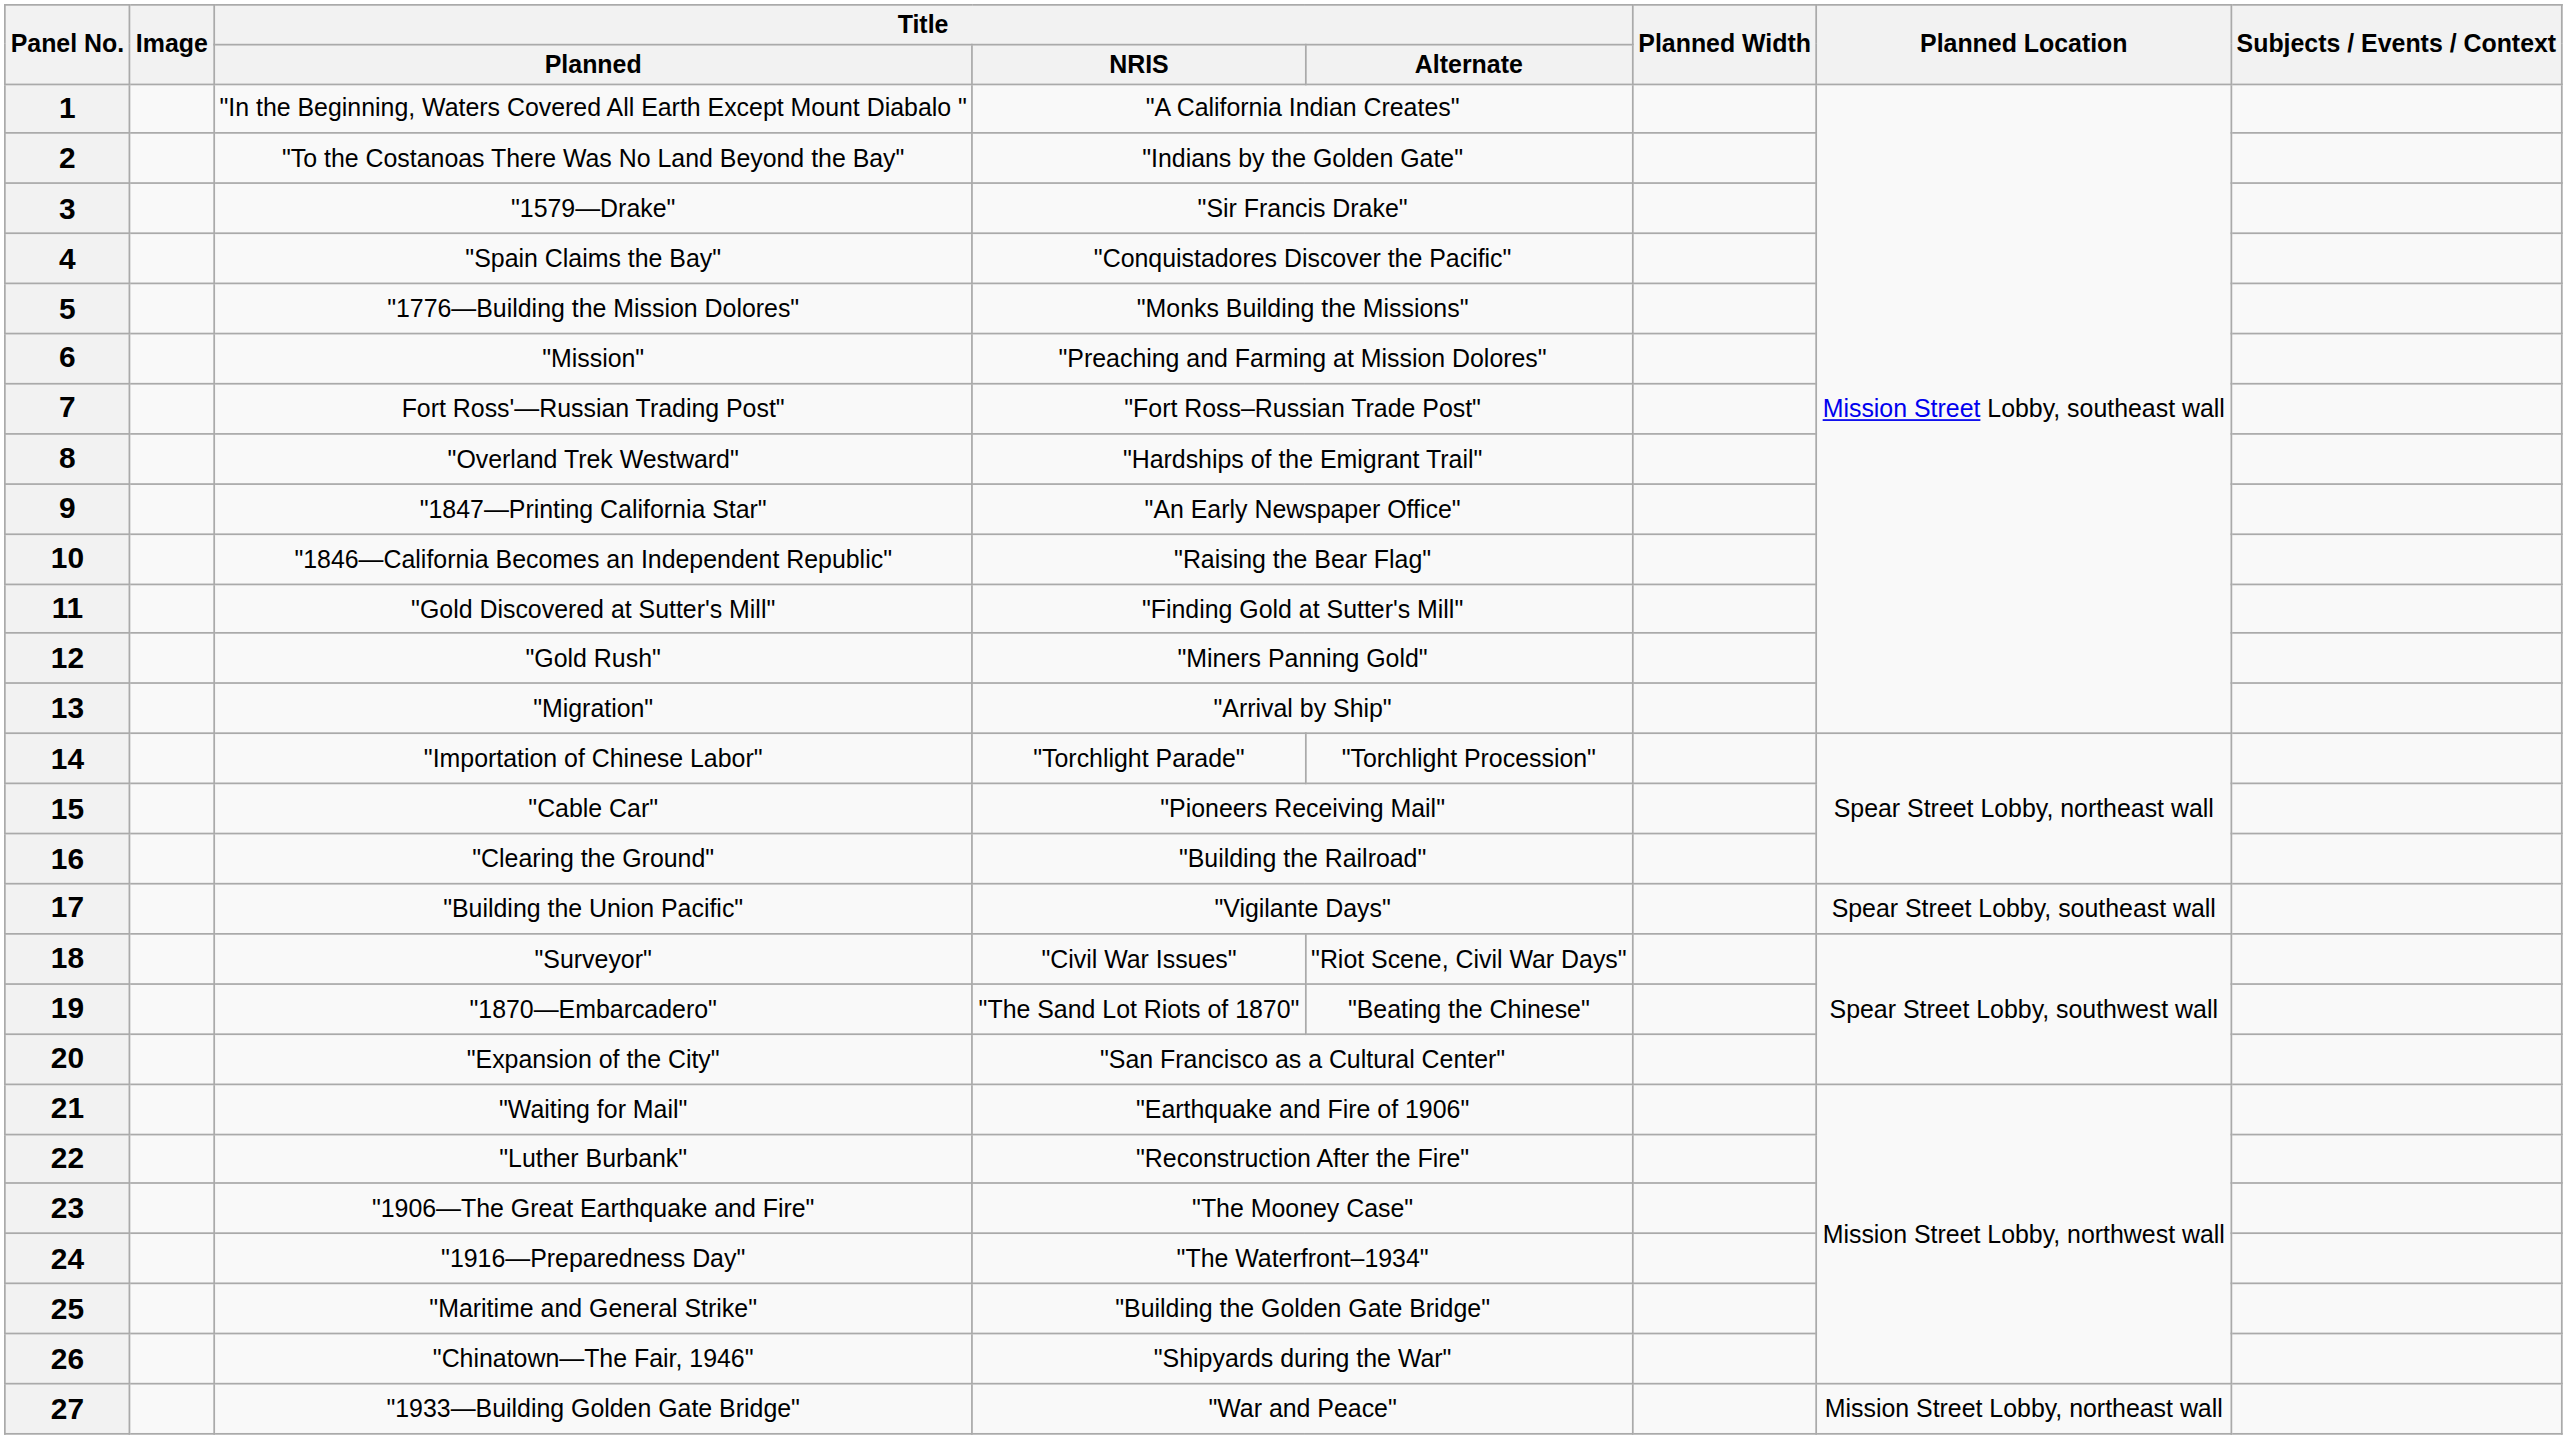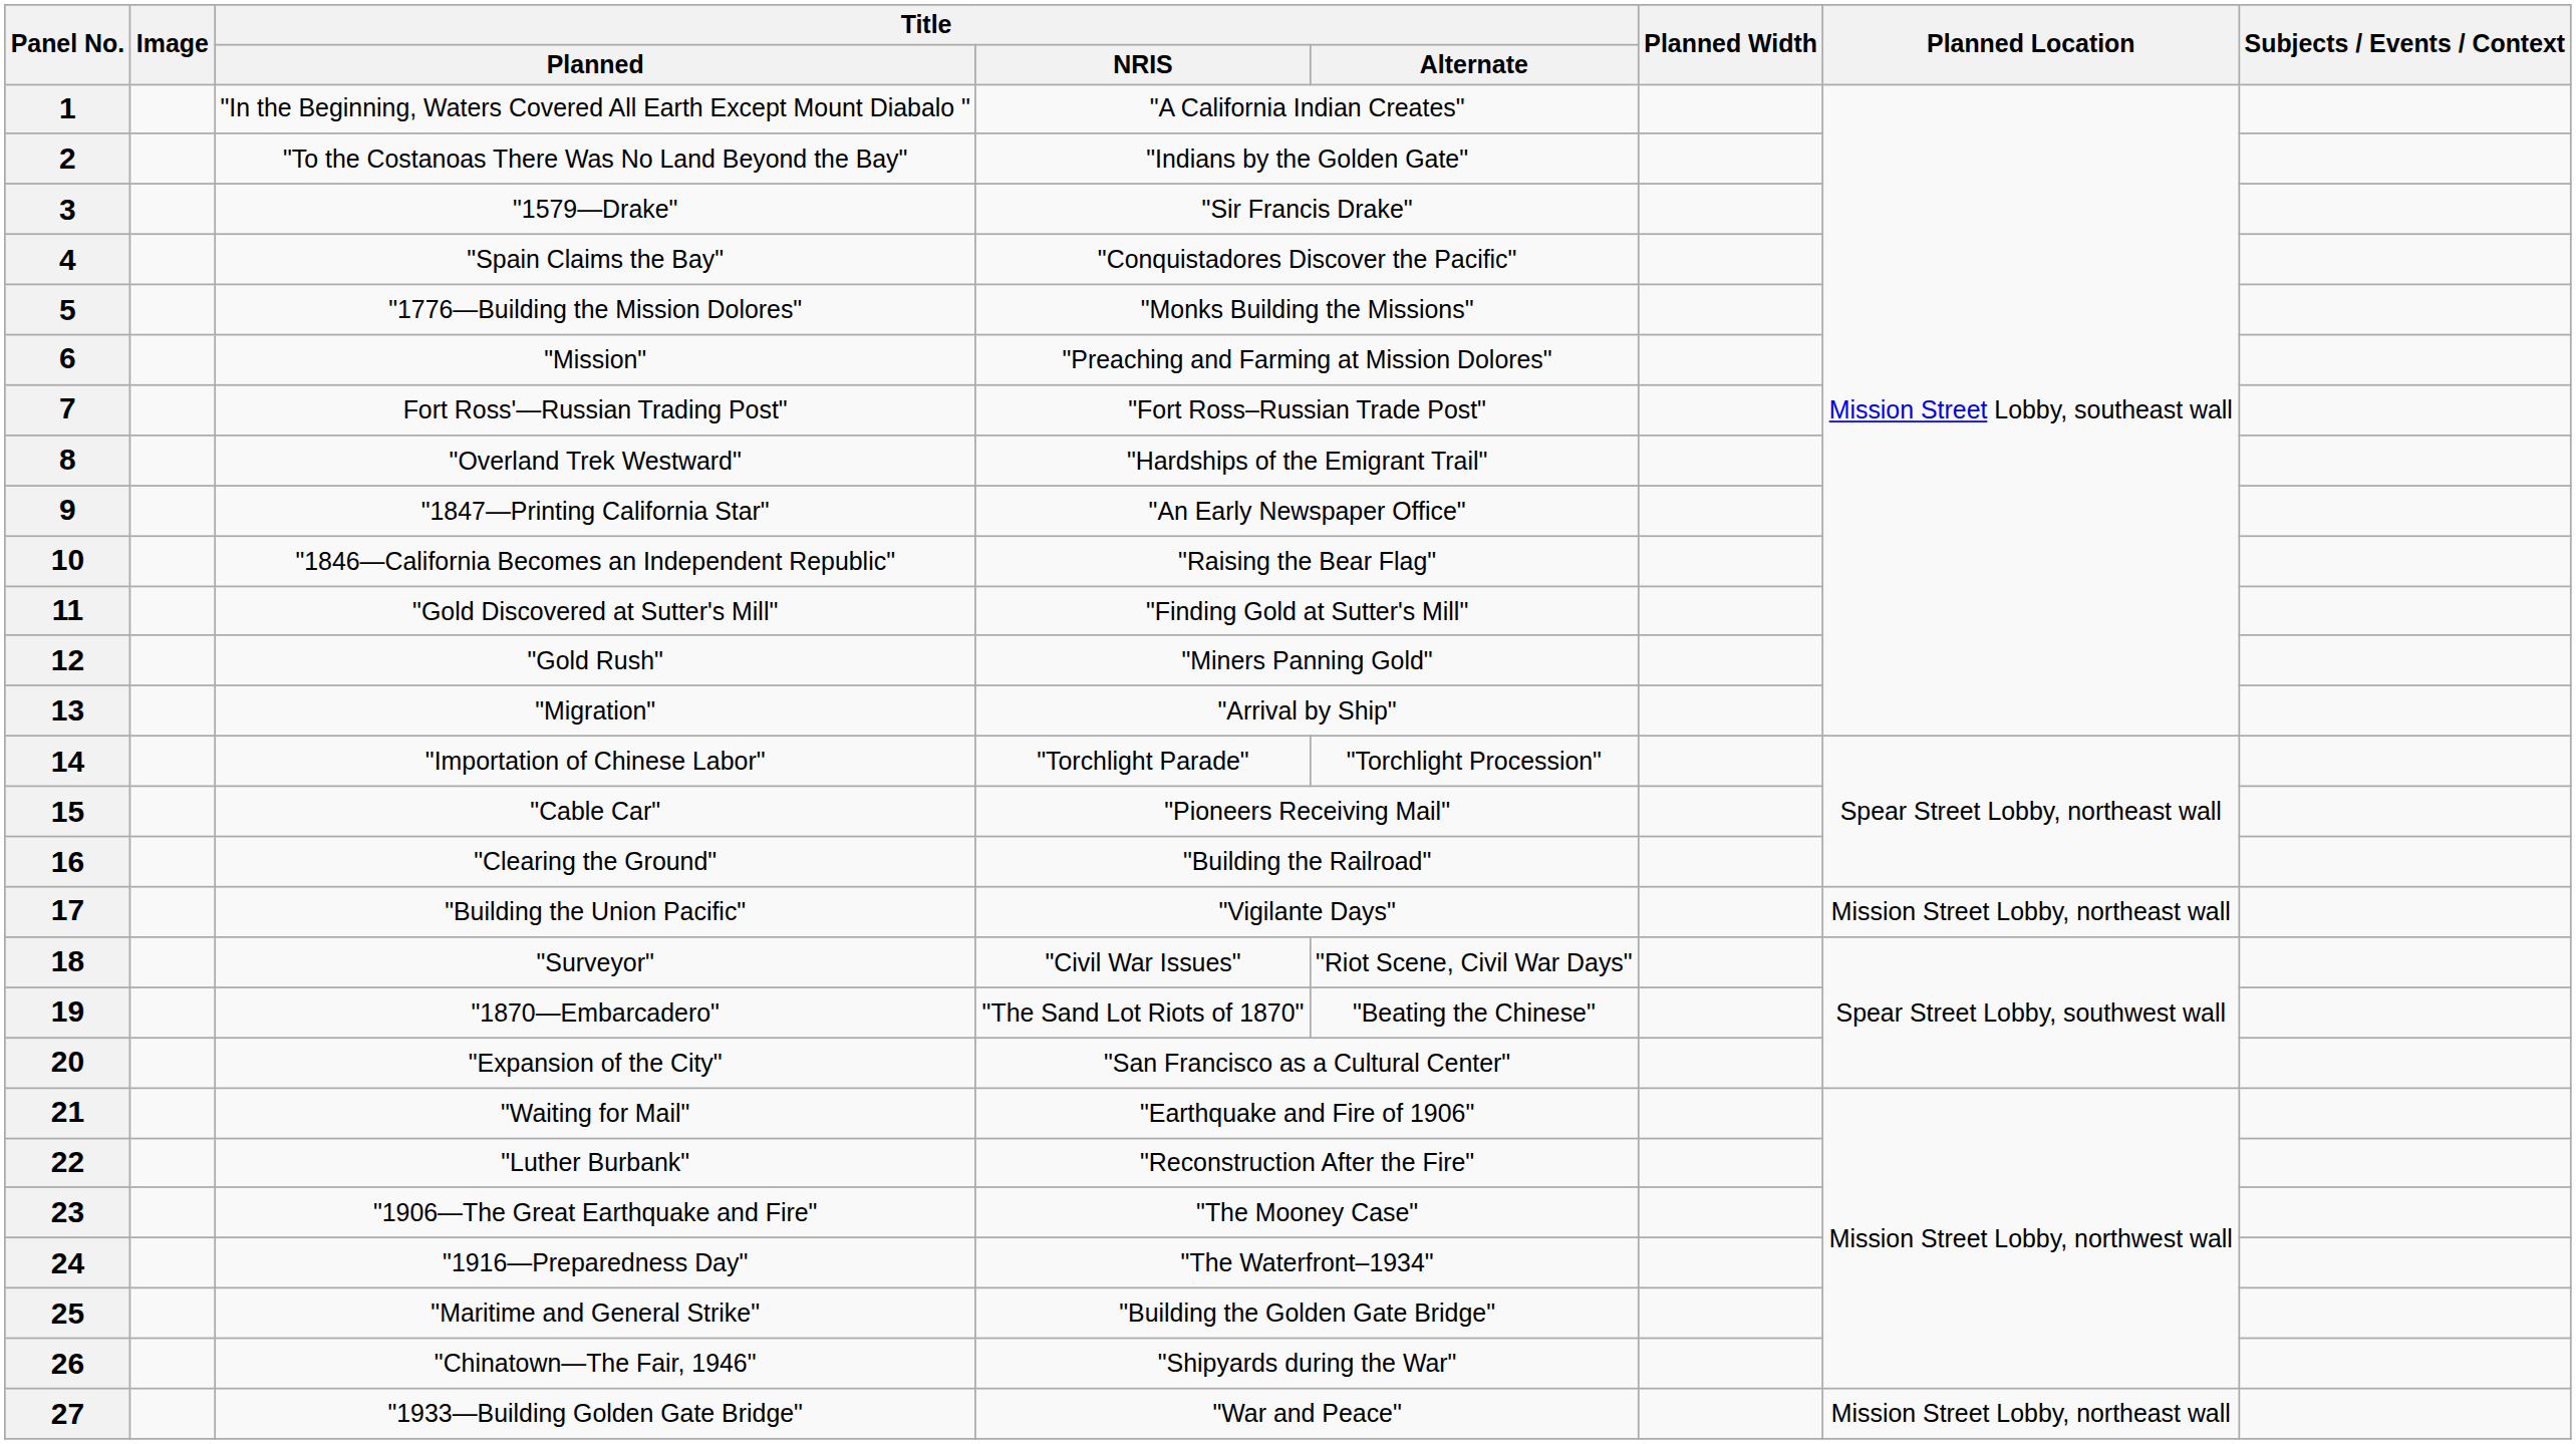 <table class="wikitable sortable" style="text-align:center;font-size:90%;">
 <tr>
 <th rowspan=2>Panel No.</th>
 <th rowspan=2 class="unsortable">Image</th>
 <th colspan=3>Title</th>
 <th rowspan=2>Planned Width</th>
 <th rowspan=2>Planned Location</th>
 <th rowspan=2 class="unsortable">Subjects / Events / Context</th>
 </tr>
 <tr>
 <th>Planned</th>
 <th>NRIS</th>
 <th>Alternate</th>
 </tr>
 <tr>
 <th style="font-size:120%;">1</th>
 <td></td>
 <td>"In the Beginning, Waters Covered All Earth Except Mount Diabalo "</td>
 <td colspan=2>"A California Indian Creates"</td>
 <td></td>
 <td rowspan=13><a href='#'>Mission Street</a> Lobby, southeast wall</td>
 <td style="text-align:left;font-size:90%;"></td>
 </tr>
 <tr>
 <th style="font-size:120%;">2</th>
 <td></td>
 <td>"To the Costanoas There Was No Land Beyond the Bay"</td>
 <td colspan=2>"Indians by the Golden Gate"</td>
 <td></td>
 <td style="text-align:left;font-size:90%;"></td>
 </tr>
 <tr>
 <th style="font-size:120%;">3</th>
 <td></td>
 <td>"1579—Drake"</td>
 <td colspan=2>"Sir Francis Drake"</td>
 <td></td>
 <td style="text-align:left;font-size:90%;"></td>
 </tr>
 <tr>
 <th style="font-size:120%;">4</th>
 <td></td>
 <td>"Spain Claims the Bay"</td>
 <td colspan=2>"Conquistadores Discover the Pacific"</td>
 <td></td>
 <td style="text-align:left;font-size:90%;"></td>
 </tr>
 <tr>
 <th style="font-size:120%;">5</th>
 <td></td>
 <td>"1776—Building the Mission Dolores"</td>
 <td colspan= 2>"Monks Building the Missions"</td>
 <td></td>
 <td style="text-align:left;font-size:90%;"></td>
 </tr>
 <tr>
 <th style="font-size:120%;">6</th>
 <td></td>
 <td>"Mission"</td>
 <td colspan=2>"Preaching and Farming at Mission Dolores"</td>
 <td></td>
 <td style="text-align:left;font-size:90%;"></td>
 </tr>
 <tr>
 <th style="font-size:120%;">7</th>
 <td></td>
 <td>Fort Ross'—Russian Trading Post"</td>
 <td colspan=2>"Fort Ross–Russian Trade Post"</td>
 <td></td>
 <td style="text-align:left;font-size:90%;"></td>
 </tr>
 <tr>
 <th style="font-size:120%;">8</th>
 <td></td>
 <td>"Overland Trek Westward"</td>
 <td colspan=2>"Hardships of the Emigrant Trail"</td>
 <td></td>
 <td style="text-align:left;font-size:90%;"></td>
 </tr>
 <tr>
 <th style="font-size:120%;">9</th>
 <td></td>
 <td>"1847—Printing California Star"</td>
 <td colspan=2>"An Early Newspaper Office"</td>
 <td></td>
 <td style="text-align:left;font-size:90%;"></td>
 </tr>
 <tr>
 <th style="font-size:120%;">10</th>
 <td></td>
 <td>"1846—California Becomes an Independent Republic"</td>
 <td colspan=2>"Raising the Bear Flag"</td>
 <td></td>
 <td style="text-align:left;font-size:90%;"></td>
 </tr>
 <tr>
 <th style="font-size:120%;">11</th>
 <td></td>
 <td>"Gold Discovered at Sutter's Mill"</td>
 <td colspan=2>"Finding Gold at Sutter's Mill"</td>
 <td></td>
 <td style="text-align:left;font-size:90%;"></td>
 </tr>
 <tr>
 <th style="font-size:120%;">12</th>
 <td></td>
 <td>"Gold Rush"</td>
 <td colspan=2>"Miners Panning Gold"</td>
 <td></td>
 <td style="text-align:left;font-size:90%;"></td>
 </tr>
 <tr>
 <th style="font-size:120%;">13</th>
 <td></td>
 <td>"Migration"</td>
 <td colspan=2>"Arrival by Ship"</td>
 <td></td>
 <td style="text-align:left;font-size:90%;"></td>
 </tr>
 <tr>
 <th style="font-size:120%;">14</th>
 <td></td>
 <td>"Importation of Chinese Labor"</td>
 <td>"Torchlight Parade"</td>
 <td>"Torchlight Procession"</td>
 <td></td>
 <td rowspan=3>Spear Street Lobby, northeast wall</td>
 <td style="text-align:left;font-size:90%;"></td>
 </tr>
 <tr>
 <th style="font-size:120%;">15</th>
 <td></td>
 <td>"Cable Car"</td>
 <td colspan=2>"Pioneers Receiving Mail"</td>
 <td></td>
 <td style="text-align:left;font-size:90%;"></td>
 </tr>
 <tr>
 <th style="font-size:120%;">16</th>
 <td></td>
 <td>"Clearing the Ground"</td>
 <td colspan=2>"Building the Railroad"</td>
 <td></td>
 <td style="text-align:left;font-size:90%;"></td>
 </tr>
 <tr>
 <th style="font-size:120%;">17</th>
 <td></td>
 <td>"Building the Union Pacific"</td>
 <td colspan=2>"Vigilante Days"</td>
 <td></td>
-<td>Spear Street Lobby, southeast wall</td>
+<td>Mission Street Lobby, northeast wall</td>
 <td style="text-align:left;font-size:90%;"></td>
 </tr>
 <tr>
 <th style="font-size:120%;">18</th>
 <td></td>
 <td>"Surveyor"</td>
 <td>"Civil War Issues"</td>
 <td>"Riot Scene, Civil War Days"</td>
 <td></td>
 <td rowspan=3>Spear Street Lobby, southwest wall</td>
 <td style="text-align:left;font-size:90%;"></td>
 </tr>
 <tr>
 <th style="font-size:120%;">19</th>
 <td></td>
 <td>"1870—Embarcadero"</td>
 <td>"The Sand Lot Riots of 1870"</td>
 <td>"Beating the Chinese"</td>
 <td></td>
 <td style="text-align:left;font-size:90%;"></td>
 </tr>
 <tr>
 <th style="font-size:120%;">20</th>
 <td></td>
 <td>"Expansion of the City"</td>
 <td colspan=2>"San Francisco as a Cultural Center"</td>
 <td></td>
 <td style="text-align:left;font-size:90%;"></td>
 </tr>
 <tr>
 <th style="font-size:120%;">21</th>
 <td></td>
 <td>"Waiting for Mail"</td>
 <td colspan=2>"Earthquake and Fire of 1906"</td>
 <td></td>
 <td rowspan=6>Mission Street Lobby, northwest wall</td>
 <td style="text-align:left;font-size:90%;"></td>
 </tr>
 <tr>
 <th style="font-size:120%;">22</th>
 <td></td>
 <td>"Luther Burbank"</td>
 <td colspan=2>"Reconstruction After the Fire"</td>
 <td></td>
 <td style="text-align:left;font-size:90%;"></td>
 </tr>
 <tr>
 <th style="font-size:120%;">23</th>
 <td></td>
 <td>"1906—The Great Earthquake and Fire"</td>
 <td colspan=2>"The Mooney Case"</td>
 <td></td>
 <td style="text-align:left;font-size:90%;"></td>
 </tr>
 <tr>
 <th style="font-size:120%;">24</th>
 <td></td>
 <td>"1916—Preparedness Day"</td>
 <td colspan=2>"The Waterfront–1934"</td>
 <td></td>
 <td style="text-align:left;font-size:90%;"></td>
 </tr>
 <tr>
 <th style="font-size:120%;">25</th>
 <td></td>
 <td>"Maritime and General Strike"</td>
 <td colspan=2>"Building the Golden Gate Bridge"</td>
 <td></td>
 <td style="text-align:left;font-size:90%;"></td>
 </tr>
 <tr>
 <th style="font-size:120%;">26</th>
 <td></td>
 <td>"Chinatown—The Fair, 1946"</td>
 <td colspan=2>"Shipyards during the War"</td>
 <td></td>
 <td style="text-align:left;font-size:90%;"></td>
 </tr>
 <tr>
 <th style="font-size:120%;">27</th>
 <td></td>
 <td>"1933—Building Golden Gate Bridge"</td>
 <td colspan=2>"War and Peace"</td>
 <td></td>
 <td>Mission Street Lobby, northeast wall</td>
 <td style="text-align:left;font-size:90%;"></td>
 </tr>
 </table>
